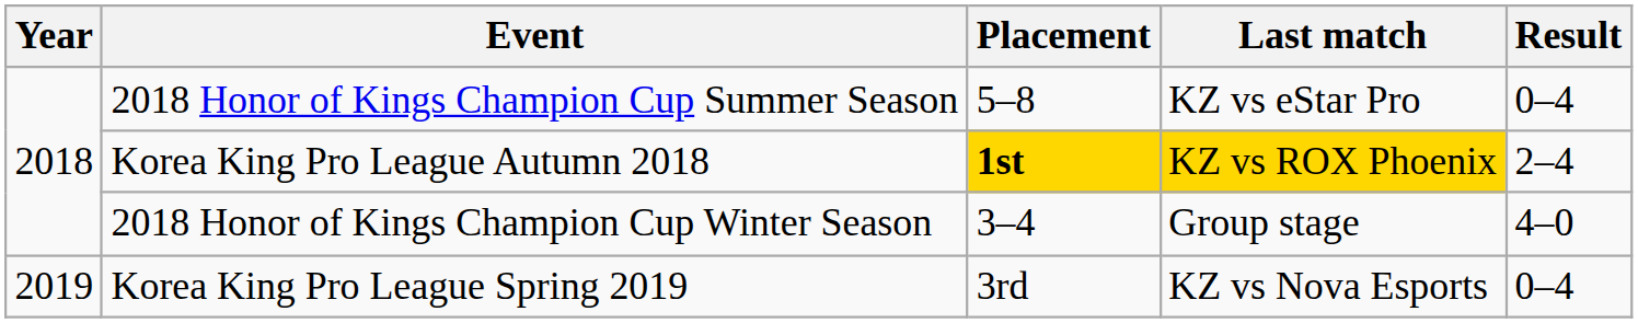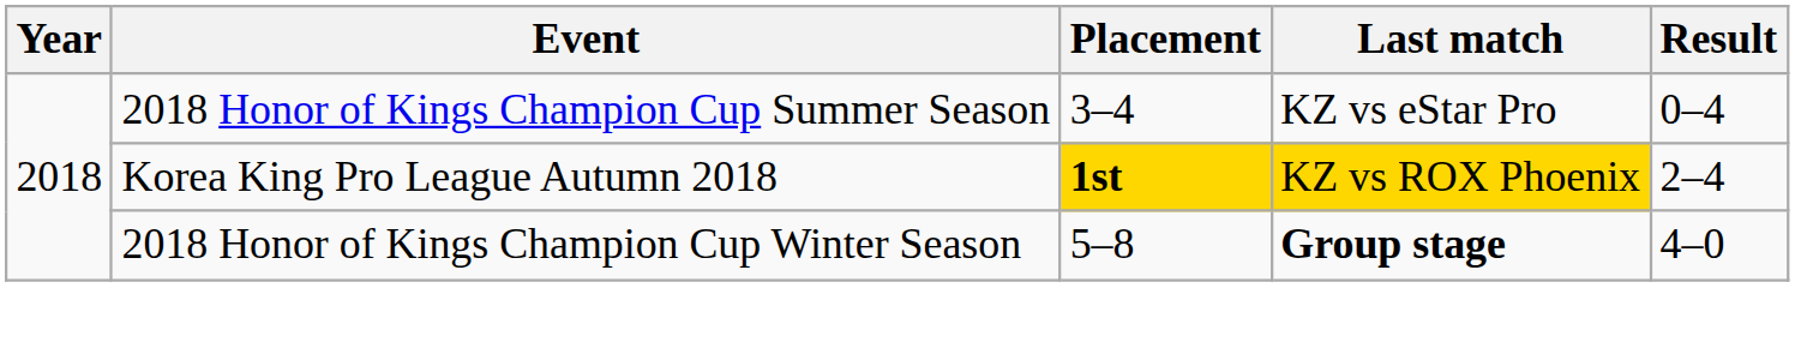 <table class="wikitable">
 <tr>
 <th>Year</th>
 <th>Event</th>
 <th>Placement</th>
 <th>Last match</th>
 <th>Result</th>
 </tr>
 <tr>
 <td rowspan="3">2018</td>
 <td>2018 <a href='#'>Honor of Kings Champion Cup</a> Summer Season</td>
-<td>5–8</td>
+<td>3–4</td>
 <td>KZ vs eStar Pro</td>
 <td>0–4</td>
 </tr>
 <tr>
 <td>Korea King Pro League Autumn 2018</td>
 <td style="background:gold;"><strong>1st</strong></td>
 <td style="background: gold;">KZ vs ROX Phoenix</td>
 <td>2–4</td>
 </tr>
 <tr>
 <td>2018 Honor of Kings Champion Cup Winter Season</td>
-<td>3–4</td>
-<td>Group stage</td>
+<td>5–8</td>
+<td><strong>Group stage</strong></td>
 <td>4–0</td>
 </tr>
-<tr>
-<td>2019</td>
-<td>Korea King Pro League Spring 2019</td>
-<td>3rd</td>
-<td>KZ vs Nova Esports</td>
-<td>0–4</td>
-</tr>
 </table>
